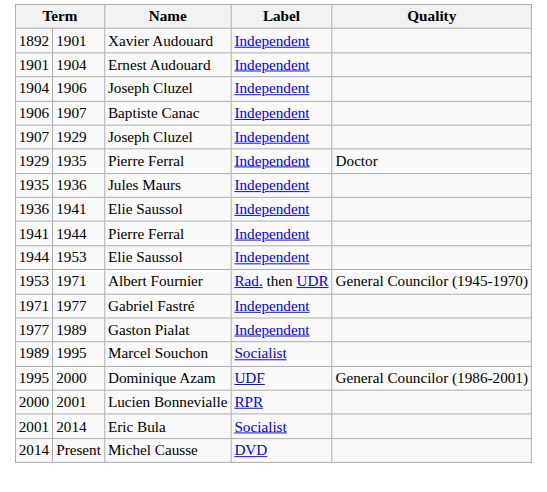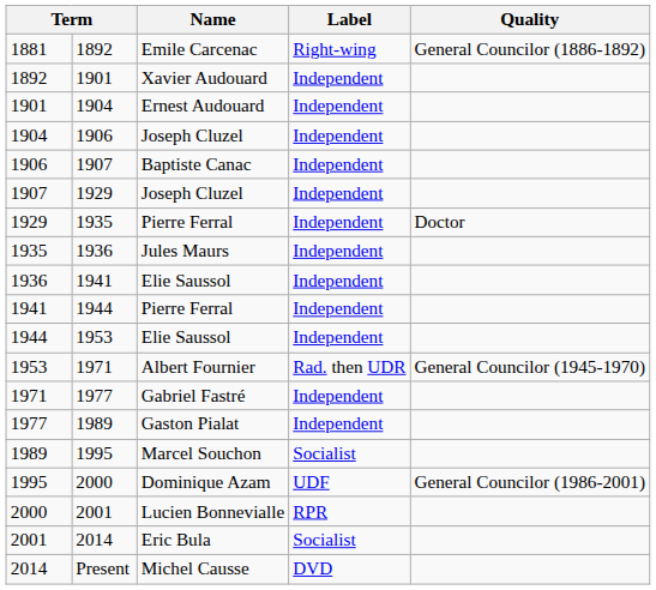 <table class="wikitable" style="margin:1em auto;">
 <tr>
 <th colspan="2">Term</th>
 <th>Name</th>
 <th>Label</th>
 <th>Quality</th>
+</tr>
+<tr>
+<td style="width: 50px;">1881</td>
+<td style="width: 50px;">1892</td>
+<td>Emile Carcenac</td>
+<td><a href='#'>Right-wing</a></td>
+<td>General Councilor (1886-1892)</td>
 </tr>
 <tr>
 <td>1892</td>
 <td>1901</td>
 <td>Xavier Audouard</td>
 <td><a href='#'>Independent</a></td>
 <td></td>
 </tr>
 <tr>
 <td>1901</td>
 <td>1904</td>
 <td>Ernest Audouard</td>
 <td><a href='#'>Independent</a></td>
 <td></td>
 </tr>
 <tr>
 <td>1904</td>
 <td>1906</td>
 <td>Joseph Cluzel</td>
 <td><a href='#'>Independent</a></td>
 <td></td>
 </tr>
 <tr>
 <td>1906</td>
 <td>1907</td>
 <td>Baptiste Canac</td>
 <td><a href='#'>Independent</a></td>
 <td></td>
 </tr>
 <tr>
 <td>1907</td>
 <td>1929</td>
 <td>Joseph Cluzel</td>
 <td><a href='#'>Independent</a></td>
 <td></td>
 </tr>
 <tr>
 <td>1929</td>
 <td>1935</td>
 <td>Pierre Ferral</td>
 <td><a href='#'>Independent</a></td>
 <td>Doctor</td>
 </tr>
 <tr>
 <td>1935</td>
 <td>1936</td>
 <td>Jules Maurs</td>
 <td><a href='#'>Independent</a></td>
 <td></td>
 </tr>
 <tr>
 <td>1936</td>
 <td>1941</td>
 <td>Elie Saussol</td>
 <td><a href='#'>Independent</a></td>
 <td></td>
 </tr>
 <tr>
 <td>1941</td>
 <td>1944</td>
 <td>Pierre Ferral</td>
 <td><a href='#'>Independent</a></td>
 <td></td>
 </tr>
 <tr>
 <td>1944</td>
 <td>1953</td>
 <td>Elie Saussol</td>
 <td><a href='#'>Independent</a></td>
 <td></td>
 </tr>
 <tr>
 <td>1953</td>
 <td>1971</td>
 <td>Albert Fournier</td>
 <td><a href='#'>Rad.</a> then <a href='#'>UDR</a></td>
 <td>General Councilor (1945-1970)</td>
 </tr>
 <tr>
 <td>1971</td>
 <td>1977</td>
 <td>Gabriel Fastré</td>
 <td><a href='#'>Independent</a></td>
 <td></td>
 </tr>
 <tr>
 <td>1977</td>
 <td>1989</td>
 <td>Gaston Pialat</td>
 <td><a href='#'>Independent</a></td>
 <td></td>
 </tr>
 <tr>
 <td>1989</td>
 <td>1995</td>
 <td>Marcel Souchon</td>
 <td><a href='#'>Socialist</a></td>
 <td></td>
 </tr>
 <tr>
 <td>1995</td>
 <td>2000</td>
 <td>Dominique Azam</td>
 <td><a href='#'>UDF</a></td>
 <td>General Councilor (1986-2001)</td>
 </tr>
 <tr>
 <td>2000</td>
 <td>2001</td>
 <td>Lucien Bonnevialle</td>
 <td><a href='#'>RPR</a></td>
 <td></td>
 </tr>
 <tr>
 <td>2001</td>
 <td>2014</td>
 <td>Eric Bula</td>
 <td><a href='#'>Socialist</a></td>
 <td></td>
 </tr>
 <tr>
 <td>2014</td>
 <td>Present</td>
 <td>Michel Causse</td>
 <td><a href='#'>DVD</a></td>
 <td></td>
 </tr>
 </table>
